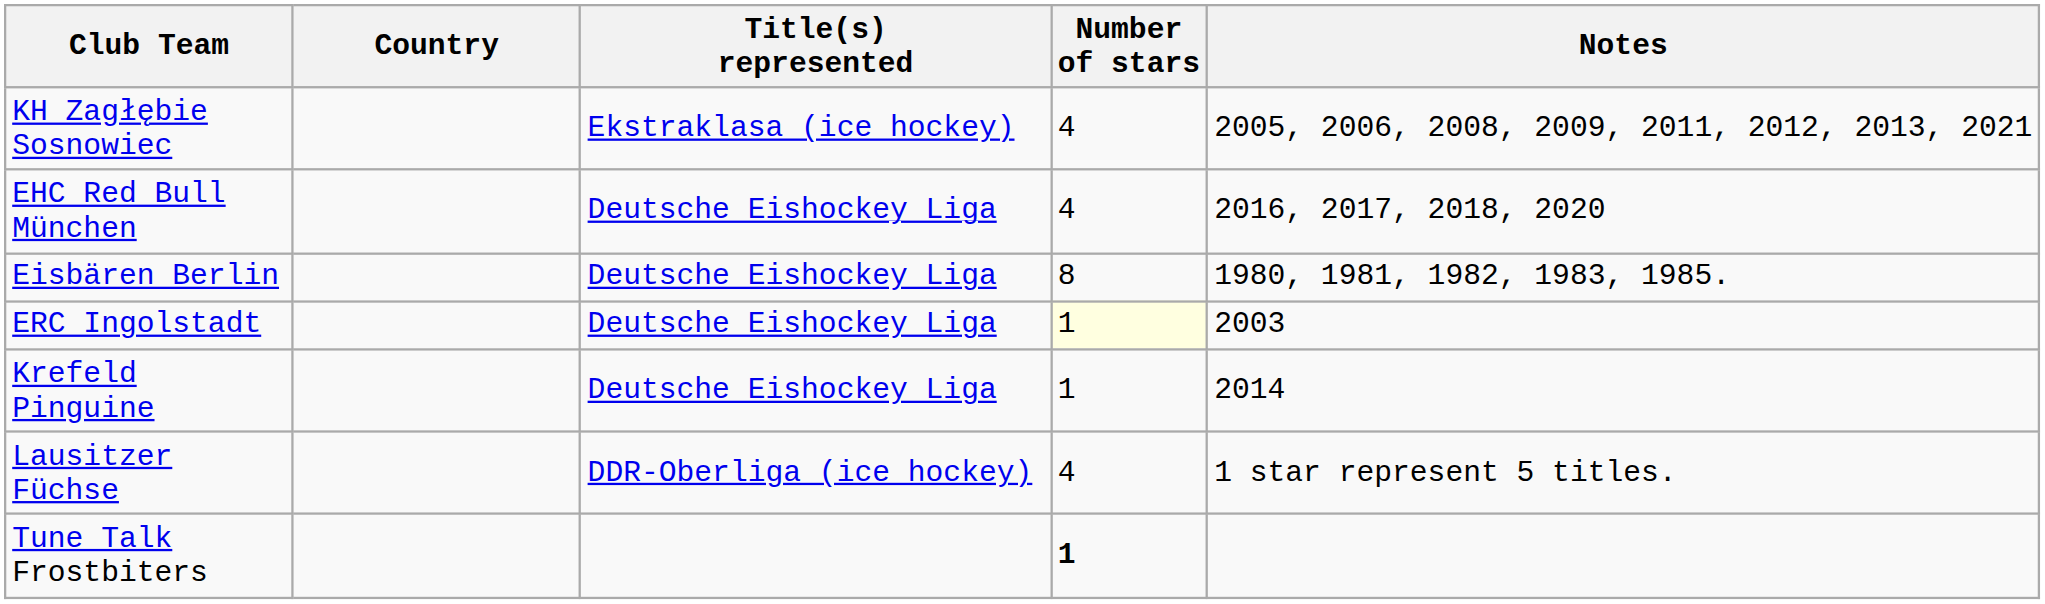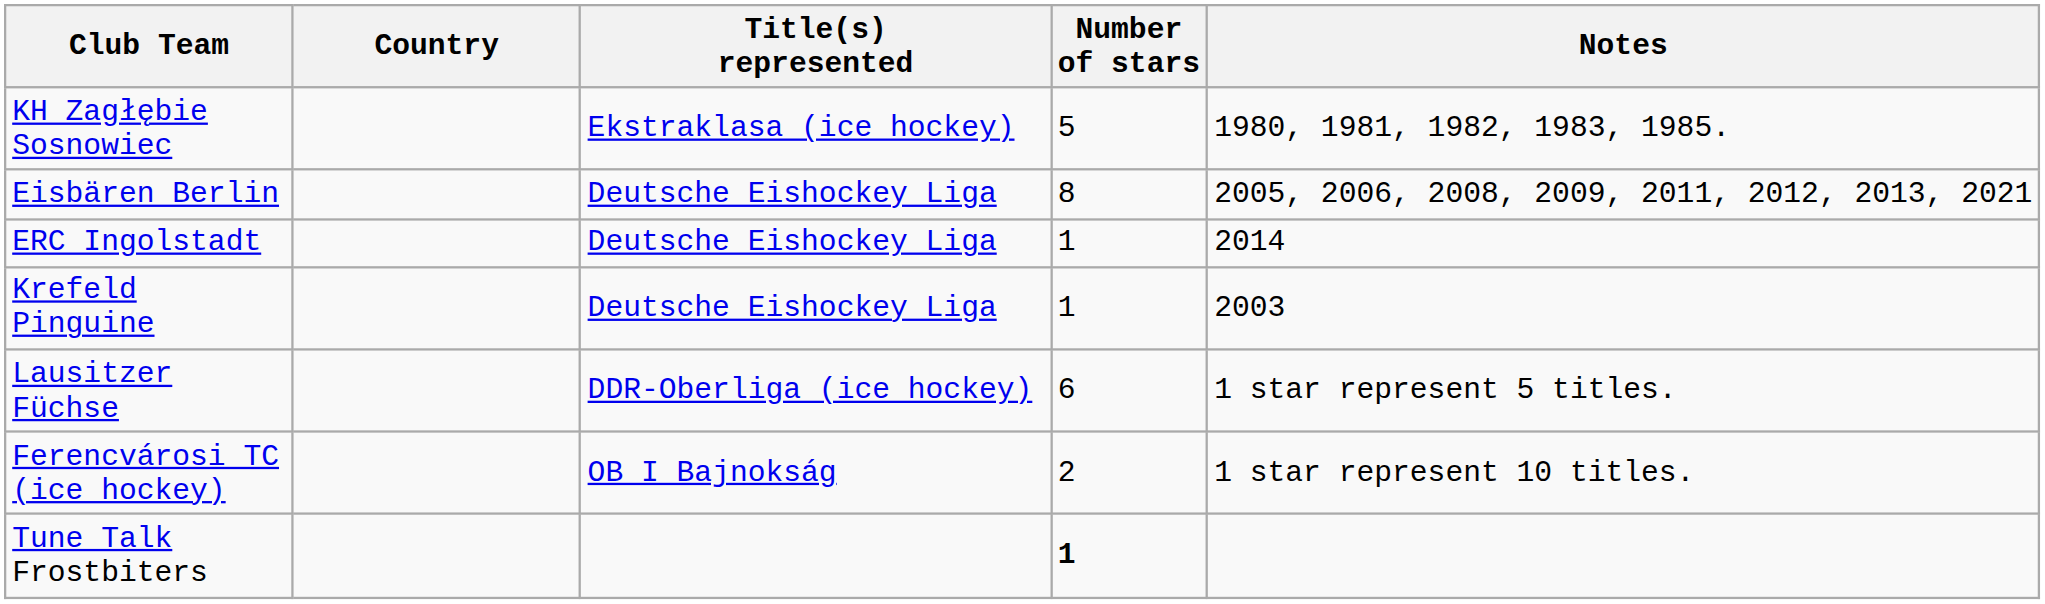 <table class="wikitable sortable">
 <tr>
 <th width=120>Club Team</th>
 <th width=120>Country</th>
 <th width=200>Title(s)<br>represented</th>
 <th>Number<br>of stars</th>
 <th class="unsortable">Notes</th>
 </tr>
 <tr>
 <td><a href='#'>KH Zagłębie Sosnowiec</a></td>
 <td></td>
 <td><a href='#'>Ekstraklasa (ice hockey)</a></td>
-<td>4</td>
-<td>2005, 2006, 2008, 2009, 2011, 2012, 2013, 2021</td>
-</tr>
-<tr>
-<td><a href='#'>EHC Red Bull München</a></td>
-<td></td>
-<td><a href='#'>Deutsche Eishockey Liga</a></td>
-<td>4</td>
-<td>2016, 2017, 2018, 2020</td>
+<td>5</td>
+<td>1980, 1981, 1982, 1983, 1985.</td>
 </tr>
 <tr>
 <td><a href='#'>Eisbären Berlin</a></td>
 <td></td>
 <td><a href='#'>Deutsche Eishockey Liga</a></td>
 <td>8</td>
-<td>1980, 1981, 1982, 1983, 1985.</td>
+<td>2005, 2006, 2008, 2009, 2011, 2012, 2013, 2021</td>
 </tr>
 <tr>
 <td><a href='#'>ERC Ingolstadt</a></td>
 <td></td>
 <td><a href='#'>Deutsche Eishockey Liga</a></td>
-<td style="background: lightyellow;">1</td>
-<td>2003</td>
+<td>1</td>
+<td>2014</td>
 </tr>
 <tr>
 <td><a href='#'>Krefeld Pinguine</a></td>
 <td></td>
 <td><a href='#'>Deutsche Eishockey Liga</a></td>
 <td>1</td>
-<td>2014</td>
+<td>2003</td>
 </tr>
 <tr>
 <td><a href='#'>Lausitzer Füchse</a></td>
 <td></td>
 <td><a href='#'>DDR-Oberliga (ice hockey)</a></td>
-<td>4</td>
+<td>6</td>
 <td>1 star represent 5 titles.</td>
+</tr>
+<tr>
+<td><a href='#'>Ferencvárosi TC (ice hockey)</a></td>
+<td></td>
+<td><a href='#'>OB I Bajnokság</a></td>
+<td>2</td>
+<td>1 star represent 10 titles.</td>
 </tr>
 <tr>
 <td><a href='#'>Tune Talk</a> Frostbiters</td>
 <td></td>
 <td></td>
 <td><strong>1</strong></td>
 <td></td>
 </tr>
 </table>
